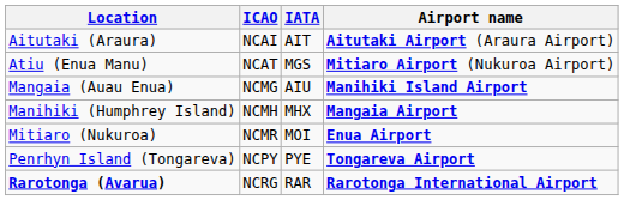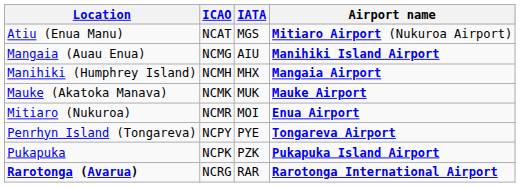 <table class="wikitable sortable">
 <tr valign=baseline style="font-weight:bold; background:#DDDDDD;">
 <th><a href='#'>Location</a></th>
 <th><a href='#'>ICAO</a></th>
 <th><a href='#'>IATA</a></th>
 <th>Airport name</th>
-</tr>
-<tr valign=top>
-<td><a href='#'>Aitutaki</a> (Araura)</td>
-<td>NCAI</td>
-<td>AIT</td>
-<td><strong><a href='#'>Aitutaki Airport</a></strong> (Araura Airport)</td>
 </tr>
 <tr valign=top>
 <td><a href='#'>Atiu</a> (Enua Manu)</td>
 <td>NCAT</td>
 <td>MGS</td>
 <td><strong><a href='#'>Mitiaro Airport</a></strong> (Nukuroa Airport)</td>
 </tr>
 <tr valign=top>
 <td><a href='#'>Mangaia</a> (Auau Enua)</td>
 <td>NCMG</td>
 <td>AIU</td>
 <td><strong><a href='#'>Manihiki Island Airport</a></strong></td>
 </tr>
 <tr valign=top>
 <td><a href='#'>Manihiki</a> (Humphrey Island)</td>
 <td>NCMH</td>
 <td>MHX</td>
 <td><strong><a href='#'>Mangaia Airport</a></strong></td>
 </tr>
 <tr valign=top>
+<td><a href='#'>Mauke</a> (Akatoka Manava)</td>
+<td>NCMK</td>
+<td>MUK</td>
+<td><strong><a href='#'>Mauke Airport</a></strong></td>
+</tr>
+<tr valign=top>
 <td><a href='#'>Mitiaro</a> (Nukuroa)</td>
 <td>NCMR</td>
 <td>MOI</td>
 <td><strong><a href='#'>Enua Airport</a></strong></td>
 </tr>
 <tr valign=top>
 <td><a href='#'>Penrhyn Island</a> (Tongareva)</td>
 <td>NCPY</td>
 <td>PYE</td>
 <td><strong><a href='#'>Tongareva Airport</a></strong></td>
 </tr>
 <tr valign=top>
+<td><a href='#'>Pukapuka</a></td>
+<td>NCPK</td>
+<td>PZK</td>
+<td><strong><a href='#'>Pukapuka Island Airport</a></strong></td>
+</tr>
+<tr valign=top>
 <td><strong><a href='#'>Rarotonga</a> (<a href='#'>Avarua</a>)</strong></td>
 <td>NCRG</td>
 <td>RAR</td>
 <td><strong><a href='#'>Rarotonga International Airport</a></strong></td>
 </tr>
 </table>
